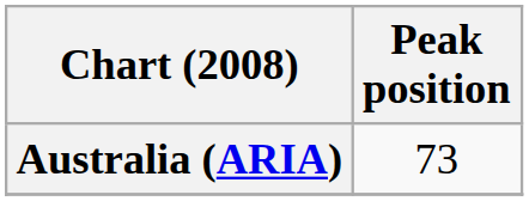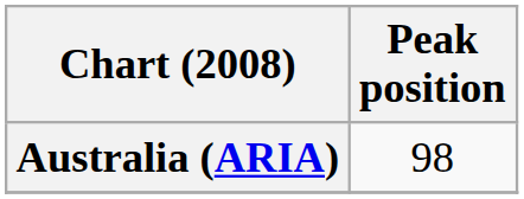 <table class="wikitable sortable plainrowheaders" style="text-align:center">
 <tr>
 <th scope="col">Chart (2008)</th>
 <th scope="col">Peak<br>position</th>
 </tr>
 <tr>
 <th scope="row">Australia (<a href='#'>ARIA</a>)</th>
-<td>73</td>
+<td>98</td>
 </tr>
 <tr>
 </tr>
 <tr>
 </tr>
 <tr>
 </tr>
 <tr>
 </tr>
 </table>
